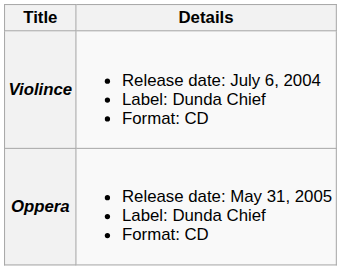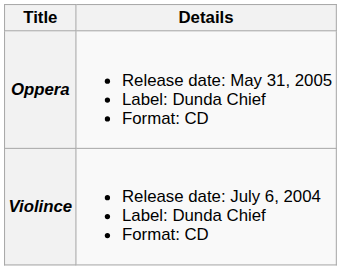 <table class="wikitable plainrowheaders">
 <tr>
 <th>Title</th>
 <th>Details</th>
 </tr>
 <tr>
+<th scope="row"><em>Oppera</em></th>
+<td><br><ul><li>Release date: May 31, 2005</li><li>Label: Dunda Chief</li><li>Format: CD</li></ul></td>
+</tr>
+<tr>
 <th scope="row"><em>Violince</em></th>
 <td><br><ul><li>Release date: July 6, 2004</li><li>Label: Dunda Chief</li><li>Format: CD</li></ul></td>
 </tr>
-<tr>
-<th scope="row"><em>Oppera</em></th>
-<td><br><ul><li>Release date: May 31, 2005</li><li>Label: Dunda Chief</li><li>Format: CD</li></ul></td>
-</tr>
 </table>
